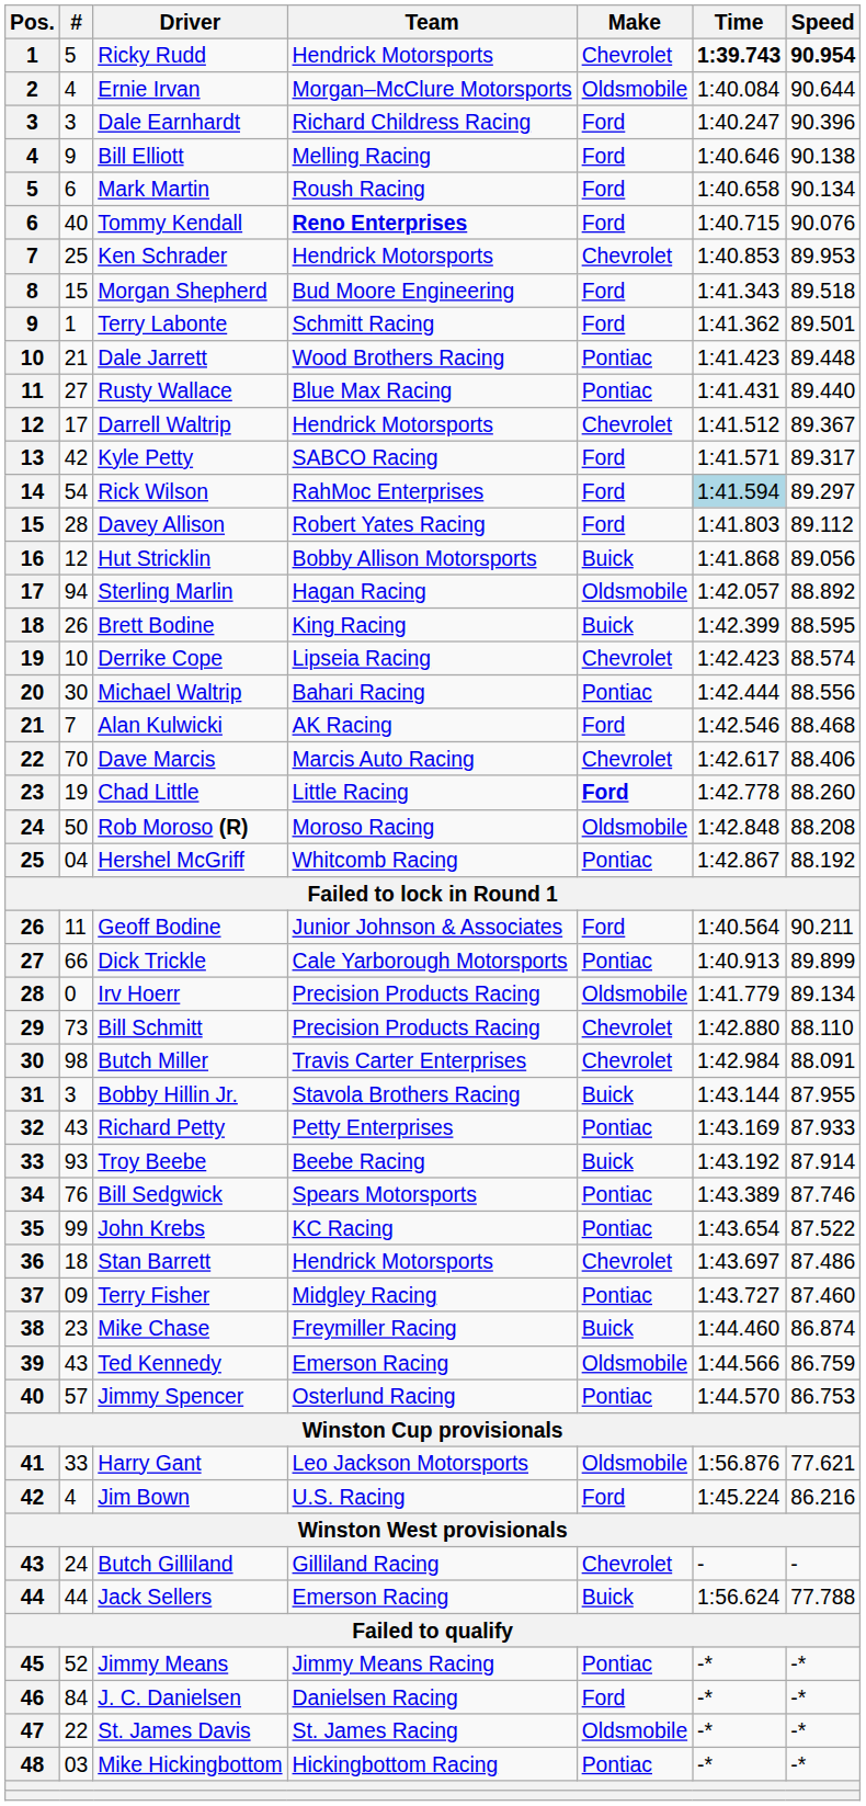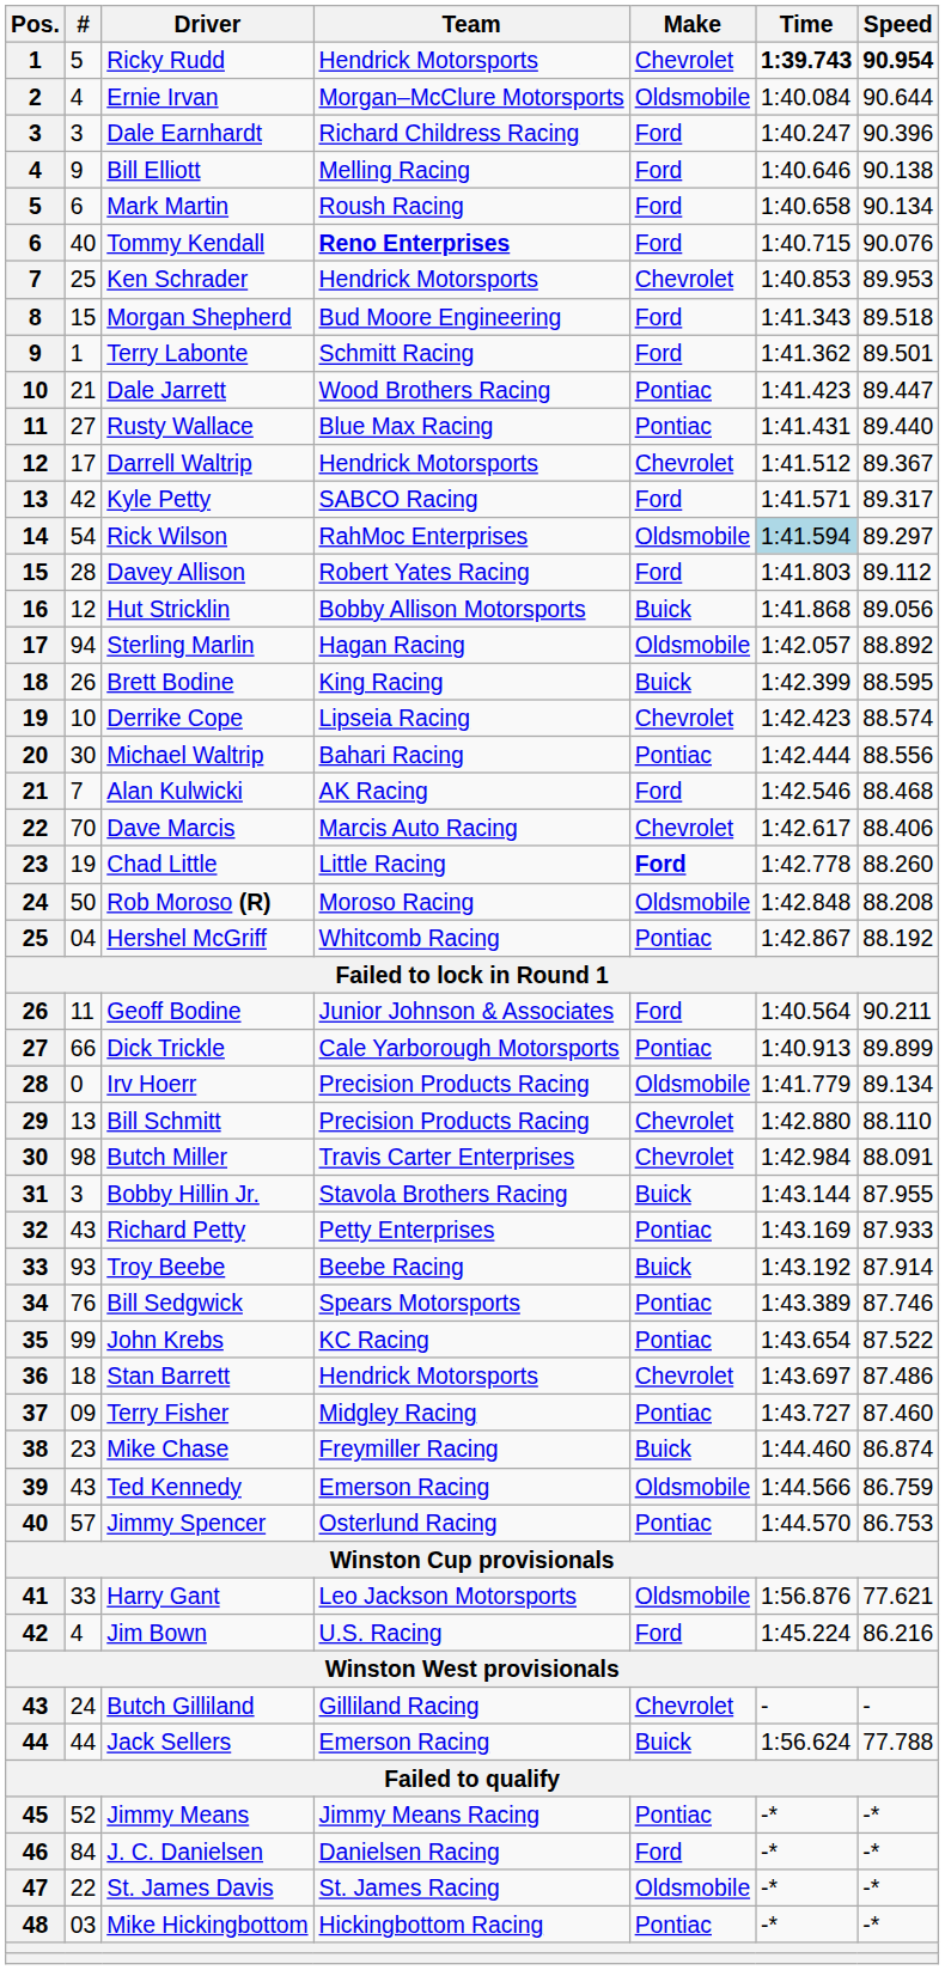 <table class="wikitable" style="font-size:95%">
 <tr>
 <th>Pos.</th>
 <th>#</th>
 <th>Driver</th>
 <th>Team</th>
 <th>Make</th>
 <th>Time</th>
 <th>Speed</th>
 </tr>
 <tr>
 <th>1</th>
 <td>5</td>
 <td><a href='#'>Ricky Rudd</a></td>
 <td><a href='#'>Hendrick Motorsports</a></td>
 <td><a href='#'>Chevrolet</a></td>
 <td><strong>1:39.743</strong></td>
 <td><strong>90.954</strong></td>
 </tr>
 <tr>
 <th>2</th>
 <td>4</td>
 <td><a href='#'>Ernie Irvan</a></td>
 <td><a href='#'>Morgan–McClure Motorsports</a></td>
 <td><a href='#'>Oldsmobile</a></td>
 <td>1:40.084</td>
 <td>90.644</td>
 </tr>
 <tr>
 <th>3</th>
 <td>3</td>
 <td><a href='#'>Dale Earnhardt</a></td>
 <td><a href='#'>Richard Childress Racing</a></td>
 <td><a href='#'>Ford</a></td>
 <td>1:40.247</td>
 <td>90.396</td>
 </tr>
 <tr>
 <th>4</th>
 <td>9</td>
 <td><a href='#'>Bill Elliott</a></td>
 <td><a href='#'>Melling Racing</a></td>
 <td><a href='#'>Ford</a></td>
 <td>1:40.646</td>
 <td>90.138</td>
 </tr>
 <tr>
 <th>5</th>
 <td>6</td>
 <td><a href='#'>Mark Martin</a></td>
 <td><a href='#'>Roush Racing</a></td>
 <td><a href='#'>Ford</a></td>
 <td>1:40.658</td>
 <td>90.134</td>
 </tr>
 <tr>
 <th>6</th>
 <td>40</td>
 <td><a href='#'>Tommy Kendall</a></td>
 <td><strong><a href='#'>Reno Enterprises</a></strong></td>
 <td><a href='#'>Ford</a></td>
 <td>1:40.715</td>
 <td>90.076</td>
 </tr>
 <tr>
 <th>7</th>
 <td>25</td>
 <td><a href='#'>Ken Schrader</a></td>
 <td><a href='#'>Hendrick Motorsports</a></td>
 <td><a href='#'>Chevrolet</a></td>
 <td>1:40.853</td>
 <td>89.953</td>
 </tr>
 <tr>
 <th>8</th>
 <td>15</td>
 <td><a href='#'>Morgan Shepherd</a></td>
 <td><a href='#'>Bud Moore Engineering</a></td>
 <td><a href='#'>Ford</a></td>
 <td>1:41.343</td>
 <td>89.518</td>
 </tr>
 <tr>
 <th>9</th>
 <td>1</td>
 <td><a href='#'>Terry Labonte</a></td>
 <td><a href='#'>Schmitt Racing</a></td>
 <td><a href='#'>Ford</a></td>
 <td>1:41.362</td>
 <td>89.501</td>
 </tr>
 <tr>
 <th>10</th>
 <td>21</td>
 <td><a href='#'>Dale Jarrett</a></td>
 <td><a href='#'>Wood Brothers Racing</a></td>
 <td><a href='#'>Pontiac</a></td>
 <td>1:41.423</td>
-<td>89.448</td>
+<td>89.447</td>
 </tr>
 <tr>
 <th>11</th>
 <td>27</td>
 <td><a href='#'>Rusty Wallace</a></td>
 <td><a href='#'>Blue Max Racing</a></td>
 <td><a href='#'>Pontiac</a></td>
 <td>1:41.431</td>
 <td>89.440</td>
 </tr>
 <tr>
 <th>12</th>
 <td>17</td>
 <td><a href='#'>Darrell Waltrip</a></td>
 <td><a href='#'>Hendrick Motorsports</a></td>
 <td><a href='#'>Chevrolet</a></td>
 <td>1:41.512</td>
 <td>89.367</td>
 </tr>
 <tr>
 <th>13</th>
 <td>42</td>
 <td><a href='#'>Kyle Petty</a></td>
 <td><a href='#'>SABCO Racing</a></td>
 <td><a href='#'>Ford</a></td>
 <td>1:41.571</td>
 <td>89.317</td>
 </tr>
 <tr>
 <th>14</th>
 <td>54</td>
 <td><a href='#'>Rick Wilson</a></td>
 <td><a href='#'>RahMoc Enterprises</a></td>
-<td><a href='#'>Ford</a></td>
+<td><a href='#'>Oldsmobile</a></td>
 <td style="background: lightblue;">1:41.594</td>
 <td>89.297</td>
 </tr>
 <tr>
 <th>15</th>
 <td>28</td>
 <td><a href='#'>Davey Allison</a></td>
 <td><a href='#'>Robert Yates Racing</a></td>
 <td><a href='#'>Ford</a></td>
 <td>1:41.803</td>
 <td>89.112</td>
 </tr>
 <tr>
 <th>16</th>
 <td>12</td>
 <td><a href='#'>Hut Stricklin</a></td>
 <td><a href='#'>Bobby Allison Motorsports</a></td>
 <td><a href='#'>Buick</a></td>
 <td>1:41.868</td>
 <td>89.056</td>
 </tr>
 <tr>
 <th>17</th>
 <td>94</td>
 <td><a href='#'>Sterling Marlin</a></td>
 <td><a href='#'>Hagan Racing</a></td>
 <td><a href='#'>Oldsmobile</a></td>
 <td>1:42.057</td>
 <td>88.892</td>
 </tr>
 <tr>
 <th>18</th>
 <td>26</td>
 <td><a href='#'>Brett Bodine</a></td>
 <td><a href='#'>King Racing</a></td>
 <td><a href='#'>Buick</a></td>
 <td>1:42.399</td>
 <td>88.595</td>
 </tr>
 <tr>
 <th>19</th>
 <td>10</td>
 <td><a href='#'>Derrike Cope</a></td>
 <td><a href='#'>Lipseia Racing</a></td>
 <td><a href='#'>Chevrolet</a></td>
 <td>1:42.423</td>
 <td>88.574</td>
 </tr>
 <tr>
 <th>20</th>
 <td>30</td>
 <td><a href='#'>Michael Waltrip</a></td>
 <td><a href='#'>Bahari Racing</a></td>
 <td><a href='#'>Pontiac</a></td>
 <td>1:42.444</td>
 <td>88.556</td>
 </tr>
 <tr>
 <th>21</th>
 <td>7</td>
 <td><a href='#'>Alan Kulwicki</a></td>
 <td><a href='#'>AK Racing</a></td>
 <td><a href='#'>Ford</a></td>
 <td>1:42.546</td>
 <td>88.468</td>
 </tr>
 <tr>
 <th>22</th>
 <td>70</td>
 <td><a href='#'>Dave Marcis</a></td>
 <td><a href='#'>Marcis Auto Racing</a></td>
 <td><a href='#'>Chevrolet</a></td>
 <td>1:42.617</td>
 <td>88.406</td>
 </tr>
 <tr>
 <th>23</th>
 <td>19</td>
 <td><a href='#'>Chad Little</a></td>
 <td><a href='#'>Little Racing</a></td>
 <td><strong><a href='#'>Ford</a></strong></td>
 <td>1:42.778</td>
 <td>88.260</td>
 </tr>
 <tr>
 <th>24</th>
 <td>50</td>
 <td><a href='#'>Rob Moroso</a> <strong>(R)</strong></td>
 <td><a href='#'>Moroso Racing</a></td>
 <td><a href='#'>Oldsmobile</a></td>
 <td>1:42.848</td>
 <td>88.208</td>
 </tr>
 <tr>
 <th>25</th>
 <td>04</td>
 <td><a href='#'>Hershel McGriff</a></td>
 <td><a href='#'>Whitcomb Racing</a></td>
 <td><a href='#'>Pontiac</a></td>
 <td>1:42.867</td>
 <td>88.192</td>
 </tr>
 <tr>
 <th colspan="7">Failed to lock in Round 1</th>
 </tr>
 <tr>
 <th>26</th>
 <td>11</td>
 <td><a href='#'>Geoff Bodine</a></td>
 <td><a href='#'>Junior Johnson & Associates</a></td>
 <td><a href='#'>Ford</a></td>
 <td>1:40.564</td>
 <td>90.211</td>
 </tr>
 <tr>
 <th>27</th>
 <td>66</td>
 <td><a href='#'>Dick Trickle</a></td>
 <td><a href='#'>Cale Yarborough Motorsports</a></td>
 <td><a href='#'>Pontiac</a></td>
 <td>1:40.913</td>
 <td>89.899</td>
 </tr>
 <tr>
 <th>28</th>
 <td>0</td>
 <td><a href='#'>Irv Hoerr</a></td>
 <td><a href='#'>Precision Products Racing</a></td>
 <td><a href='#'>Oldsmobile</a></td>
 <td>1:41.779</td>
 <td>89.134</td>
 </tr>
 <tr>
 <th>29</th>
-<td>73</td>
+<td>13</td>
 <td><a href='#'>Bill Schmitt</a></td>
 <td><a href='#'>Precision Products Racing</a></td>
 <td><a href='#'>Chevrolet</a></td>
 <td>1:42.880</td>
 <td>88.110</td>
 </tr>
 <tr>
 <th>30</th>
 <td>98</td>
 <td><a href='#'>Butch Miller</a></td>
 <td><a href='#'>Travis Carter Enterprises</a></td>
 <td><a href='#'>Chevrolet</a></td>
 <td>1:42.984</td>
 <td>88.091</td>
 </tr>
 <tr>
 <th>31</th>
 <td>3</td>
 <td><a href='#'>Bobby Hillin Jr.</a></td>
 <td><a href='#'>Stavola Brothers Racing</a></td>
 <td><a href='#'>Buick</a></td>
 <td>1:43.144</td>
 <td>87.955</td>
 </tr>
 <tr>
 <th>32</th>
 <td>43</td>
 <td><a href='#'>Richard Petty</a></td>
 <td><a href='#'>Petty Enterprises</a></td>
 <td><a href='#'>Pontiac</a></td>
 <td>1:43.169</td>
 <td>87.933</td>
 </tr>
 <tr>
 <th>33</th>
 <td>93</td>
 <td><a href='#'>Troy Beebe</a></td>
 <td><a href='#'>Beebe Racing</a></td>
 <td><a href='#'>Buick</a></td>
 <td>1:43.192</td>
 <td>87.914</td>
 </tr>
 <tr>
 <th>34</th>
 <td>76</td>
 <td><a href='#'>Bill Sedgwick</a></td>
 <td><a href='#'>Spears Motorsports</a></td>
 <td><a href='#'>Pontiac</a></td>
 <td>1:43.389</td>
 <td>87.746</td>
 </tr>
 <tr>
 <th>35</th>
 <td>99</td>
 <td><a href='#'>John Krebs</a></td>
 <td><a href='#'>KC Racing</a></td>
 <td><a href='#'>Pontiac</a></td>
 <td>1:43.654</td>
 <td>87.522</td>
 </tr>
 <tr>
 <th>36</th>
 <td>18</td>
 <td><a href='#'>Stan Barrett</a></td>
 <td><a href='#'>Hendrick Motorsports</a></td>
 <td><a href='#'>Chevrolet</a></td>
 <td>1:43.697</td>
 <td>87.486</td>
 </tr>
 <tr>
 <th>37</th>
 <td>09</td>
 <td><a href='#'>Terry Fisher</a></td>
 <td><a href='#'>Midgley Racing</a></td>
 <td><a href='#'>Pontiac</a></td>
 <td>1:43.727</td>
 <td>87.460</td>
 </tr>
 <tr>
 <th>38</th>
 <td>23</td>
 <td><a href='#'>Mike Chase</a></td>
 <td><a href='#'>Freymiller Racing</a></td>
 <td><a href='#'>Buick</a></td>
 <td>1:44.460</td>
 <td>86.874</td>
 </tr>
 <tr>
 <th>39</th>
 <td>43</td>
 <td><a href='#'>Ted Kennedy</a></td>
 <td><a href='#'>Emerson Racing</a></td>
 <td><a href='#'>Oldsmobile</a></td>
 <td>1:44.566</td>
 <td>86.759</td>
 </tr>
 <tr>
 <th>40</th>
 <td>57</td>
 <td><a href='#'>Jimmy Spencer</a></td>
 <td><a href='#'>Osterlund Racing</a></td>
 <td><a href='#'>Pontiac</a></td>
 <td>1:44.570</td>
 <td>86.753</td>
 </tr>
 <tr>
 <th colspan="7">Winston Cup provisionals</th>
 </tr>
 <tr>
 <th>41</th>
 <td>33</td>
 <td><a href='#'>Harry Gant</a></td>
 <td><a href='#'>Leo Jackson Motorsports</a></td>
 <td><a href='#'>Oldsmobile</a></td>
 <td>1:56.876</td>
 <td>77.621</td>
 </tr>
 <tr>
 <th>42</th>
 <td>4</td>
 <td><a href='#'>Jim Bown</a></td>
 <td><a href='#'>U.S. Racing</a></td>
 <td><a href='#'>Ford</a></td>
 <td>1:45.224</td>
 <td>86.216</td>
 </tr>
 <tr>
 <th colspan="7">Winston West provisionals</th>
 </tr>
 <tr>
 <th>43</th>
 <td>24</td>
 <td><a href='#'>Butch Gilliland</a></td>
 <td><a href='#'>Gilliland Racing</a></td>
 <td><a href='#'>Chevrolet</a></td>
 <td>-</td>
 <td>-</td>
 </tr>
 <tr>
 <th>44</th>
 <td>44</td>
 <td><a href='#'>Jack Sellers</a></td>
 <td><a href='#'>Emerson Racing</a></td>
 <td><a href='#'>Buick</a></td>
 <td>1:56.624</td>
 <td>77.788</td>
 </tr>
 <tr>
 <th colspan="7">Failed to qualify</th>
 </tr>
 <tr>
 <th>45</th>
 <td>52</td>
 <td><a href='#'>Jimmy Means</a></td>
 <td><a href='#'>Jimmy Means Racing</a></td>
 <td><a href='#'>Pontiac</a></td>
 <td>-*</td>
 <td>-*</td>
 </tr>
 <tr>
 <th>46</th>
 <td>84</td>
 <td><a href='#'>J. C. Danielsen</a></td>
 <td><a href='#'>Danielsen Racing</a></td>
 <td><a href='#'>Ford</a></td>
 <td>-*</td>
 <td>-*</td>
 </tr>
 <tr>
 <th>47</th>
 <td>22</td>
 <td><a href='#'>St. James Davis</a></td>
 <td><a href='#'>St. James Racing</a></td>
 <td><a href='#'>Oldsmobile</a></td>
 <td>-*</td>
 <td>-*</td>
 </tr>
 <tr>
 <th>48</th>
 <td>03</td>
 <td><a href='#'>Mike Hickingbottom</a></td>
 <td><a href='#'>Hickingbottom Racing</a></td>
 <td><a href='#'>Pontiac</a></td>
 <td>-*</td>
 <td>-*</td>
 </tr>
 <tr>
 <th colspan="7"></th>
 </tr>
 <tr>
 <th colspan="7"></th>
 </tr>
 </table>
